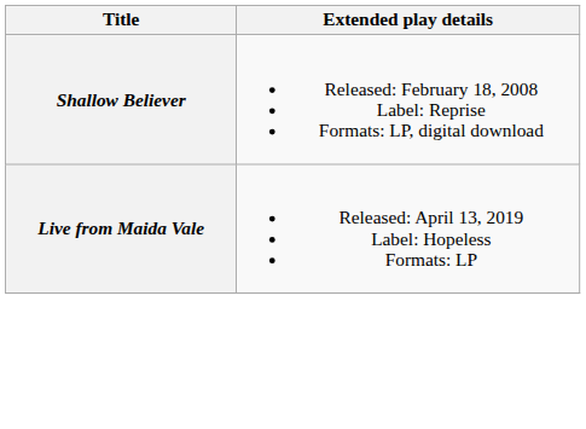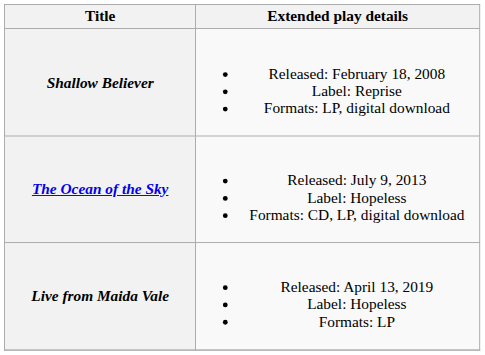 <table class="wikitable plainrowheaders" style="text-align:center">
 <tr>
 <th scope="col" style="width:12em">Title</th>
 <th scope="col" style="width:18em">Extended play details</th>
 </tr>
 <tr>
 <th scope="row"><em>Shallow Believer</em></th>
 <td><br><ul><li>Released: February 18, 2008 </li><li>Label: Reprise</li><li>Formats: LP, digital download</li></ul></td>
 </tr>
 <tr>
+<th scope="row"><em><a href='#'>The Ocean of the Sky</a></em></th>
+<td><br><ul><li>Released: July 9, 2013 </li><li>Label: Hopeless</li><li>Formats: CD, LP, digital download</li></ul></td>
+</tr>
+<tr>
 <th scope="row"><em>Live from Maida Vale</em></th>
 <td><br><ul><li>Released: April 13, 2019</li><li>Label: Hopeless</li><li>Formats: LP</li></ul></td>
 </tr>
 <tr>
 </tr>
 </table>
